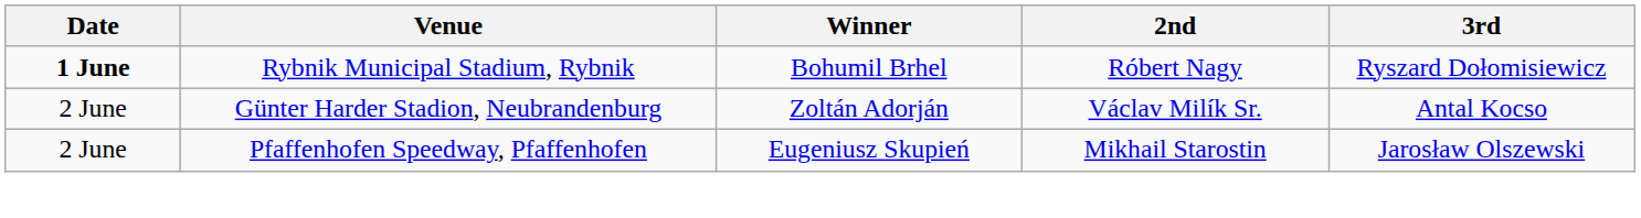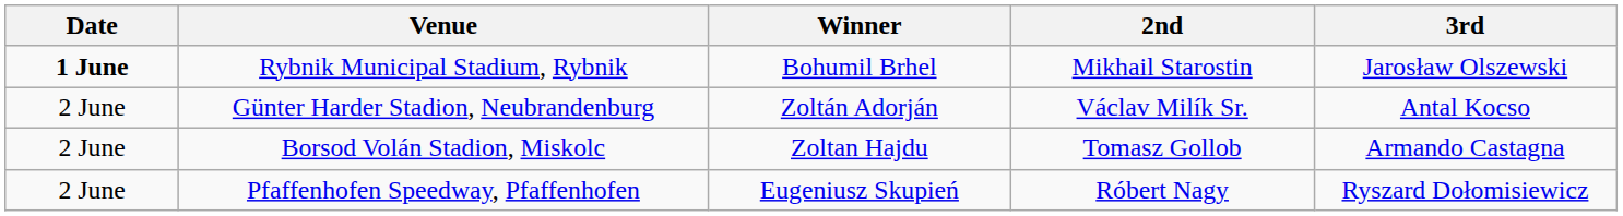 <table class="wikitable" style="text-align:center">
 <tr>
 <th width=100>Date</th>
 <th width=320>Venue</th>
 <th width=180>Winner</th>
 <th width=180>2nd</th>
 <th width=180>3rd</th>
 </tr>
 <tr>
 <td align=center><strong>1 June</strong></td>
 <td> <a href='#'>Rybnik Municipal Stadium</a>, <a href='#'>Rybnik</a></td>
 <td> <a href='#'>Bohumil Brhel</a></td>
-<td> <a href='#'>Róbert Nagy</a></td>
-<td> <a href='#'>Ryszard Dołomisiewicz</a></td>
+<td> <a href='#'>Mikhail Starostin</a></td>
+<td> <a href='#'>Jarosław Olszewski</a></td>
 </tr>
 <tr>
 <td align=center>2 June</td>
 <td> <a href='#'>Günter Harder Stadion</a>, <a href='#'>Neubrandenburg</a></td>
 <td> <a href='#'>Zoltán Adorján</a></td>
 <td> <a href='#'>Václav Milík Sr.</a></td>
 <td> <a href='#'>Antal Kocso</a></td>
 </tr>
 <tr>
 <td align=center>2 June</td>
+<td> <a href='#'>Borsod Volán Stadion</a>, <a href='#'>Miskolc</a></td>
+<td> <a href='#'>Zoltan Hajdu</a></td>
+<td> <a href='#'>Tomasz Gollob</a></td>
+<td> <a href='#'>Armando Castagna</a></td>
+</tr>
+<tr>
+<td align=center>2 June</td>
 <td> <a href='#'>Pfaffenhofen Speedway</a>, <a href='#'>Pfaffenhofen</a></td>
 <td> <a href='#'>Eugeniusz Skupień</a></td>
-<td> <a href='#'>Mikhail Starostin</a></td>
-<td> <a href='#'>Jarosław Olszewski</a></td>
+<td> <a href='#'>Róbert Nagy</a></td>
+<td> <a href='#'>Ryszard Dołomisiewicz</a></td>
 </tr>
 </table>
